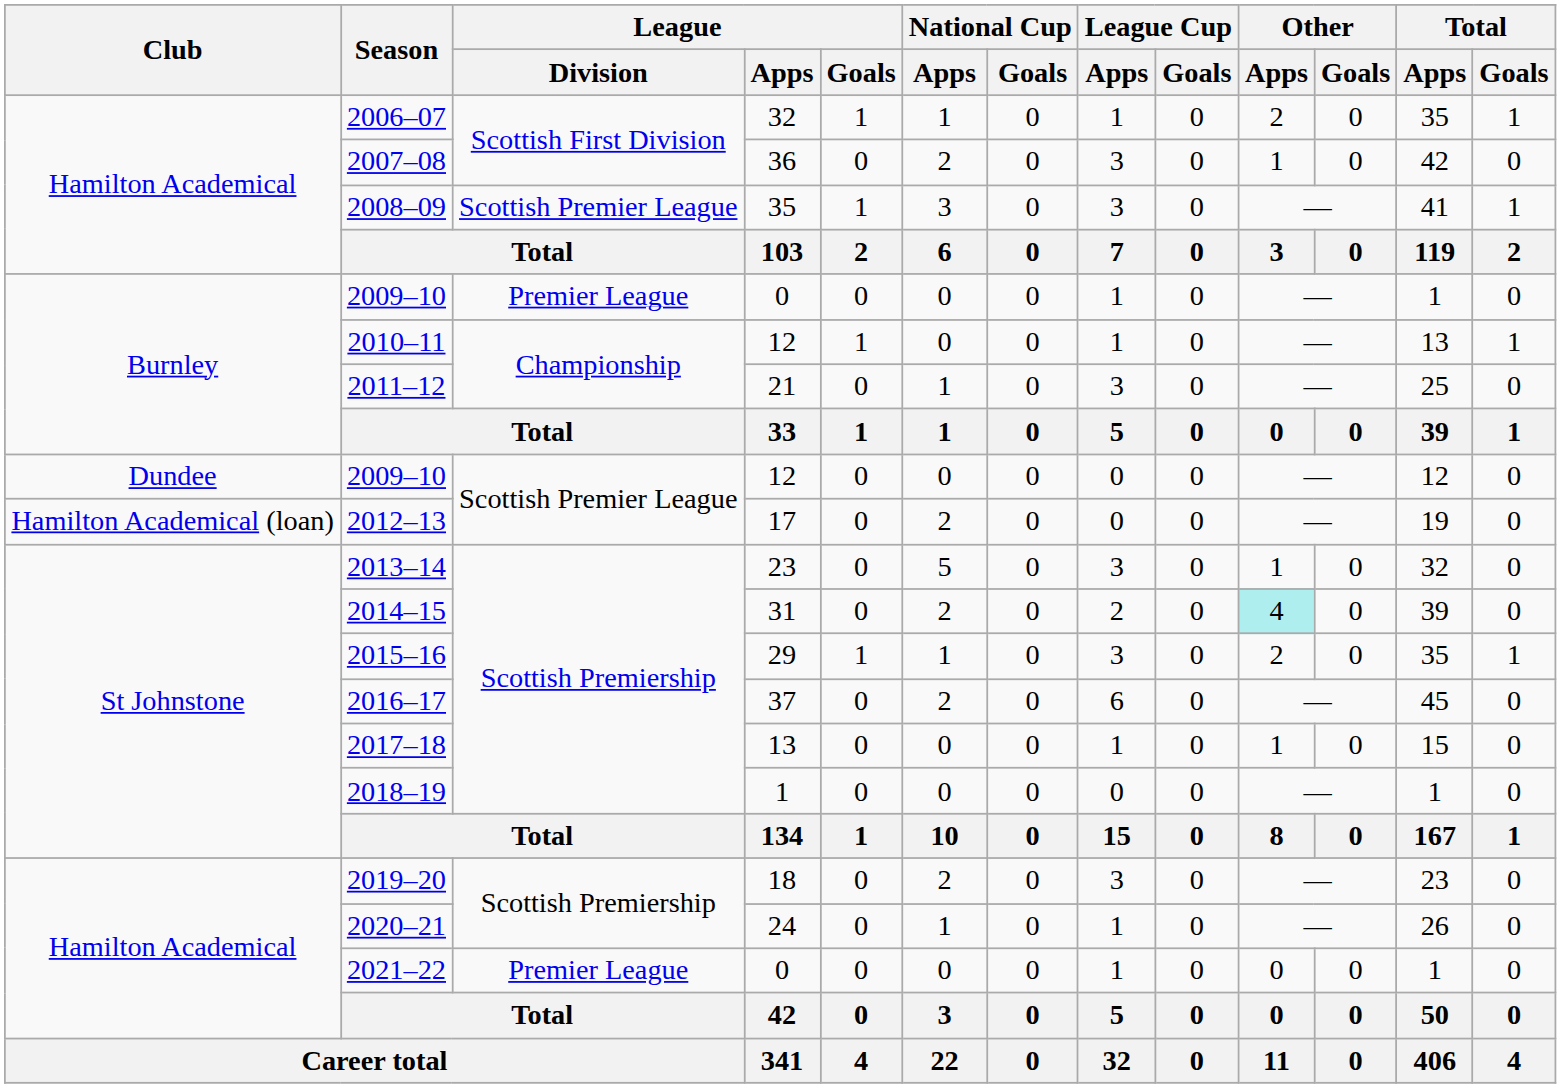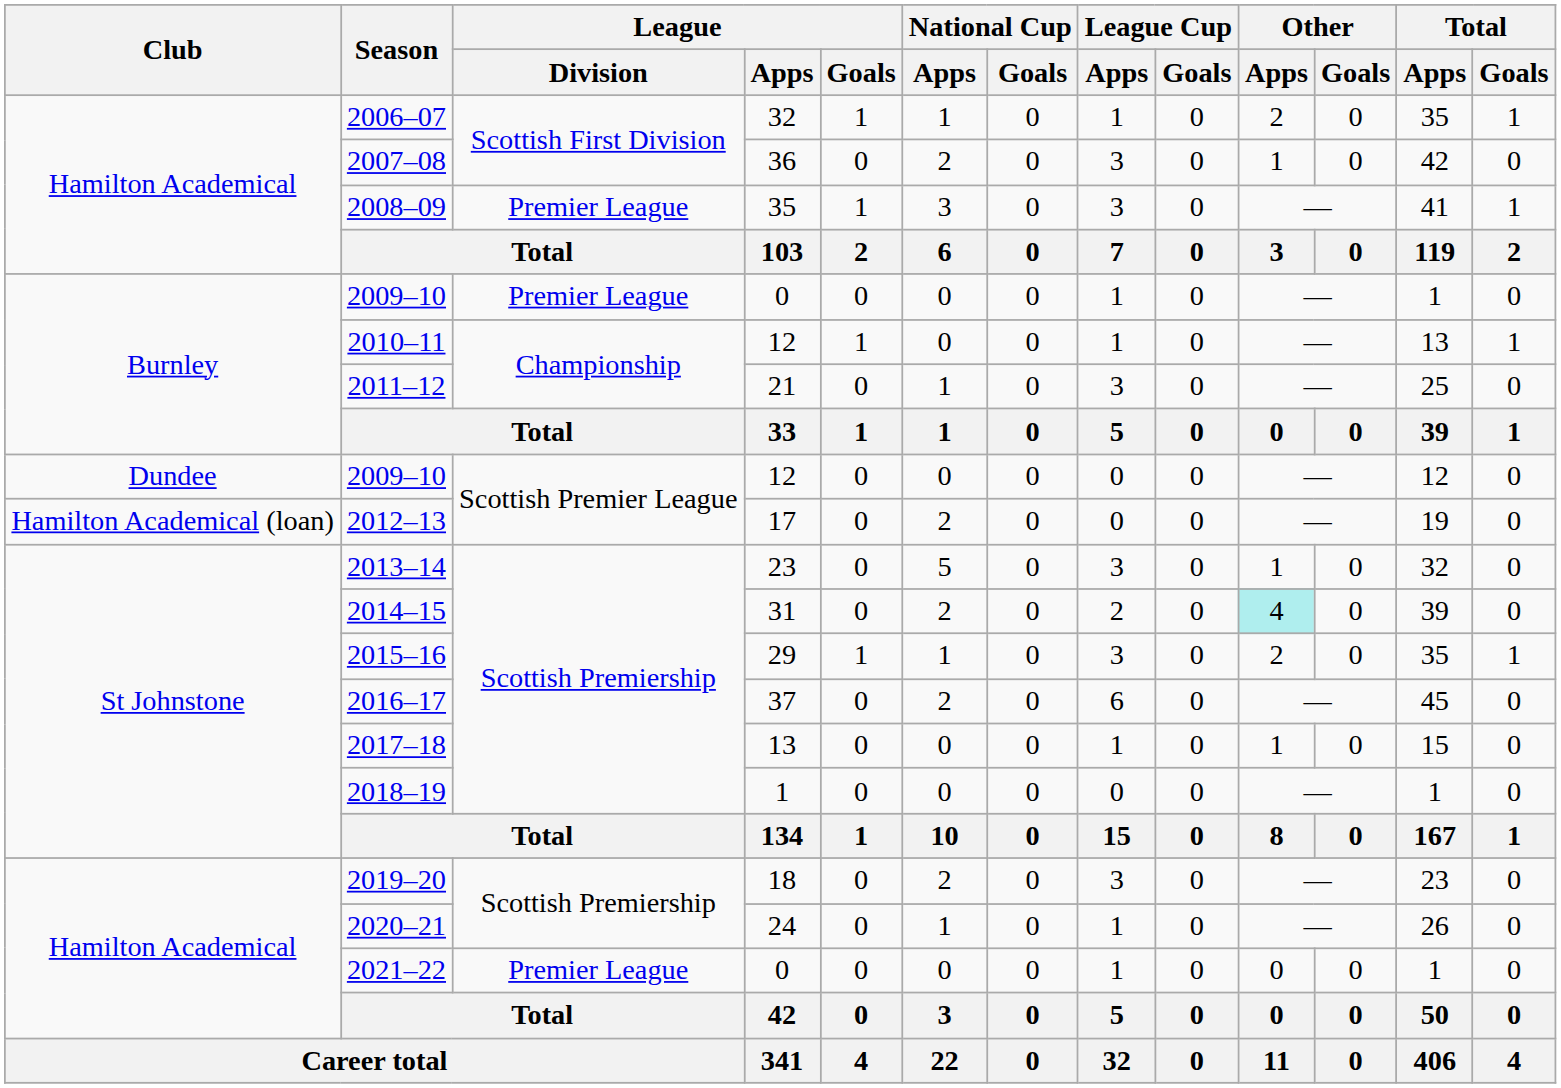 <table class="wikitable" style="text-align: center;">
 <tr>
 <th rowspan="2">Club</th>
 <th rowspan="2">Season</th>
 <th colspan="3">League</th>
 <th colspan="2">National Cup</th>
 <th colspan="2">League Cup</th>
 <th colspan="2">Other</th>
 <th colspan="2">Total</th>
 </tr>
 <tr>
 <th>Division</th>
 <th>Apps</th>
 <th>Goals</th>
 <th>Apps</th>
 <th>Goals</th>
 <th>Apps</th>
 <th>Goals</th>
 <th>Apps</th>
 <th>Goals</th>
 <th>Apps</th>
 <th>Goals</th>
 </tr>
 <tr>
 <td rowspan="4"><a href='#'>Hamilton Academical</a></td>
 <td><a href='#'>2006–07</a></td>
 <td rowspan="2"><a href='#'>Scottish First Division</a></td>
 <td>32</td>
 <td>1</td>
 <td>1</td>
 <td>0</td>
 <td>1</td>
 <td>0</td>
 <td>2</td>
 <td>0</td>
 <td>35</td>
 <td>1</td>
 </tr>
 <tr>
 <td><a href='#'>2007–08</a></td>
 <td>36</td>
 <td>0</td>
 <td>2</td>
 <td>0</td>
 <td>3</td>
 <td>0</td>
 <td>1</td>
 <td>0</td>
 <td>42</td>
 <td>0</td>
 </tr>
 <tr>
 <td><a href='#'>2008–09</a></td>
-<td><a href='#'>Scottish Premier League</a></td>
+<td><a href='#'>Premier League</a></td>
 <td>35</td>
 <td>1</td>
 <td>3</td>
 <td>0</td>
 <td>3</td>
 <td>0</td>
 <td colspan="2">—</td>
 <td>41</td>
 <td>1</td>
 </tr>
 <tr>
 <th colspan="2">Total</th>
 <th>103</th>
 <th>2</th>
 <th>6</th>
 <th>0</th>
 <th>7</th>
 <th>0</th>
 <th>3</th>
 <th>0</th>
 <th>119</th>
 <th>2</th>
 </tr>
 <tr>
 <td rowspan="4"><a href='#'>Burnley</a></td>
 <td><a href='#'>2009–10</a></td>
 <td><a href='#'>Premier League</a></td>
 <td>0</td>
 <td>0</td>
 <td>0</td>
 <td>0</td>
 <td>1</td>
 <td>0</td>
 <td colspan="2">—</td>
 <td>1</td>
 <td>0</td>
 </tr>
 <tr>
 <td><a href='#'>2010–11</a></td>
 <td rowspan="2"><a href='#'>Championship</a></td>
 <td>12</td>
 <td>1</td>
 <td>0</td>
 <td>0</td>
 <td>1</td>
 <td>0</td>
 <td colspan="2">—</td>
 <td>13</td>
 <td>1</td>
 </tr>
 <tr>
 <td><a href='#'>2011–12</a></td>
 <td>21</td>
 <td>0</td>
 <td>1</td>
 <td>0</td>
 <td>3</td>
 <td>0</td>
 <td colspan="2">—</td>
 <td>25</td>
 <td>0</td>
 </tr>
 <tr>
 <th colspan="2">Total</th>
 <th>33</th>
 <th>1</th>
 <th>1</th>
 <th>0</th>
 <th>5</th>
 <th>0</th>
 <th>0</th>
 <th>0</th>
 <th>39</th>
 <th>1</th>
 </tr>
 <tr>
 <td><a href='#'>Dundee</a></td>
 <td><a href='#'>2009–10</a></td>
 <td rowspan="2">Scottish Premier League</td>
 <td>12</td>
 <td>0</td>
 <td>0</td>
 <td>0</td>
 <td>0</td>
 <td>0</td>
 <td colspan="2">—</td>
 <td>12</td>
 <td>0</td>
 </tr>
 <tr>
 <td><a href='#'>Hamilton Academical</a> (loan)</td>
 <td><a href='#'>2012–13</a></td>
 <td>17</td>
 <td>0</td>
 <td>2</td>
 <td>0</td>
 <td>0</td>
 <td>0</td>
 <td colspan="2">—</td>
 <td>19</td>
 <td>0</td>
 </tr>
 <tr>
 <td rowspan="7"><a href='#'>St Johnstone</a></td>
 <td><a href='#'>2013–14</a></td>
 <td rowspan="6"><a href='#'>Scottish Premiership</a></td>
 <td>23</td>
 <td>0</td>
 <td>5</td>
 <td>0</td>
 <td>3</td>
 <td>0</td>
 <td>1</td>
 <td>0</td>
 <td>32</td>
 <td>0</td>
 </tr>
 <tr>
 <td><a href='#'>2014–15</a></td>
 <td>31</td>
 <td>0</td>
 <td>2</td>
 <td>0</td>
 <td>2</td>
 <td>0</td>
 <td style="background: paleturquoise;">4</td>
 <td>0</td>
 <td>39</td>
 <td>0</td>
 </tr>
 <tr>
 <td><a href='#'>2015–16</a></td>
 <td>29</td>
 <td>1</td>
 <td>1</td>
 <td>0</td>
 <td>3</td>
 <td>0</td>
 <td>2</td>
 <td>0</td>
 <td>35</td>
 <td>1</td>
 </tr>
 <tr>
 <td><a href='#'>2016–17</a></td>
 <td>37</td>
 <td>0</td>
 <td>2</td>
 <td>0</td>
 <td>6</td>
 <td>0</td>
 <td colspan="2">—</td>
 <td>45</td>
 <td>0</td>
 </tr>
 <tr>
 <td><a href='#'>2017–18</a></td>
 <td>13</td>
 <td>0</td>
 <td>0</td>
 <td>0</td>
 <td>1</td>
 <td>0</td>
 <td>1</td>
 <td>0</td>
 <td>15</td>
 <td>0</td>
 </tr>
 <tr>
 <td><a href='#'>2018–19</a></td>
 <td>1</td>
 <td>0</td>
 <td>0</td>
 <td>0</td>
 <td>0</td>
 <td>0</td>
 <td colspan=2>—</td>
 <td>1</td>
 <td>0</td>
 </tr>
 <tr>
 <th colspan="2">Total</th>
 <th>134</th>
 <th>1</th>
 <th>10</th>
 <th>0</th>
 <th>15</th>
 <th>0</th>
 <th>8</th>
 <th>0</th>
 <th>167</th>
 <th>1</th>
 </tr>
 <tr>
 <td rowspan=4><a href='#'>Hamilton Academical</a></td>
 <td><a href='#'>2019–20</a></td>
 <td rowspan=2>Scottish Premiership</td>
 <td>18</td>
 <td>0</td>
 <td>2</td>
 <td>0</td>
 <td>3</td>
 <td>0</td>
 <td colspan=2>—</td>
 <td>23</td>
 <td>0</td>
 </tr>
 <tr>
 <td><a href='#'>2020–21</a></td>
 <td>24</td>
 <td>0</td>
 <td>1</td>
 <td>0</td>
 <td>1</td>
 <td>0</td>
 <td colspan=2>—</td>
 <td>26</td>
 <td>0</td>
 </tr>
 <tr>
 <td><a href='#'>2021–22</a></td>
 <td><a href='#'>Premier League</a></td>
 <td>0</td>
 <td>0</td>
 <td>0</td>
 <td>0</td>
 <td>1</td>
 <td>0</td>
 <td>0</td>
 <td>0</td>
 <td>1</td>
 <td>0</td>
 </tr>
 <tr>
 <th colspan=2>Total</th>
 <th>42</th>
 <th>0</th>
 <th>3</th>
 <th>0</th>
 <th>5</th>
 <th>0</th>
 <th>0</th>
 <th>0</th>
 <th>50</th>
 <th>0</th>
 </tr>
 <tr>
 <th colspan="3">Career total</th>
 <th>341</th>
 <th>4</th>
 <th>22</th>
 <th>0</th>
 <th>32</th>
 <th>0</th>
 <th>11</th>
 <th>0</th>
 <th>406</th>
 <th>4</th>
 </tr>
 </table>
